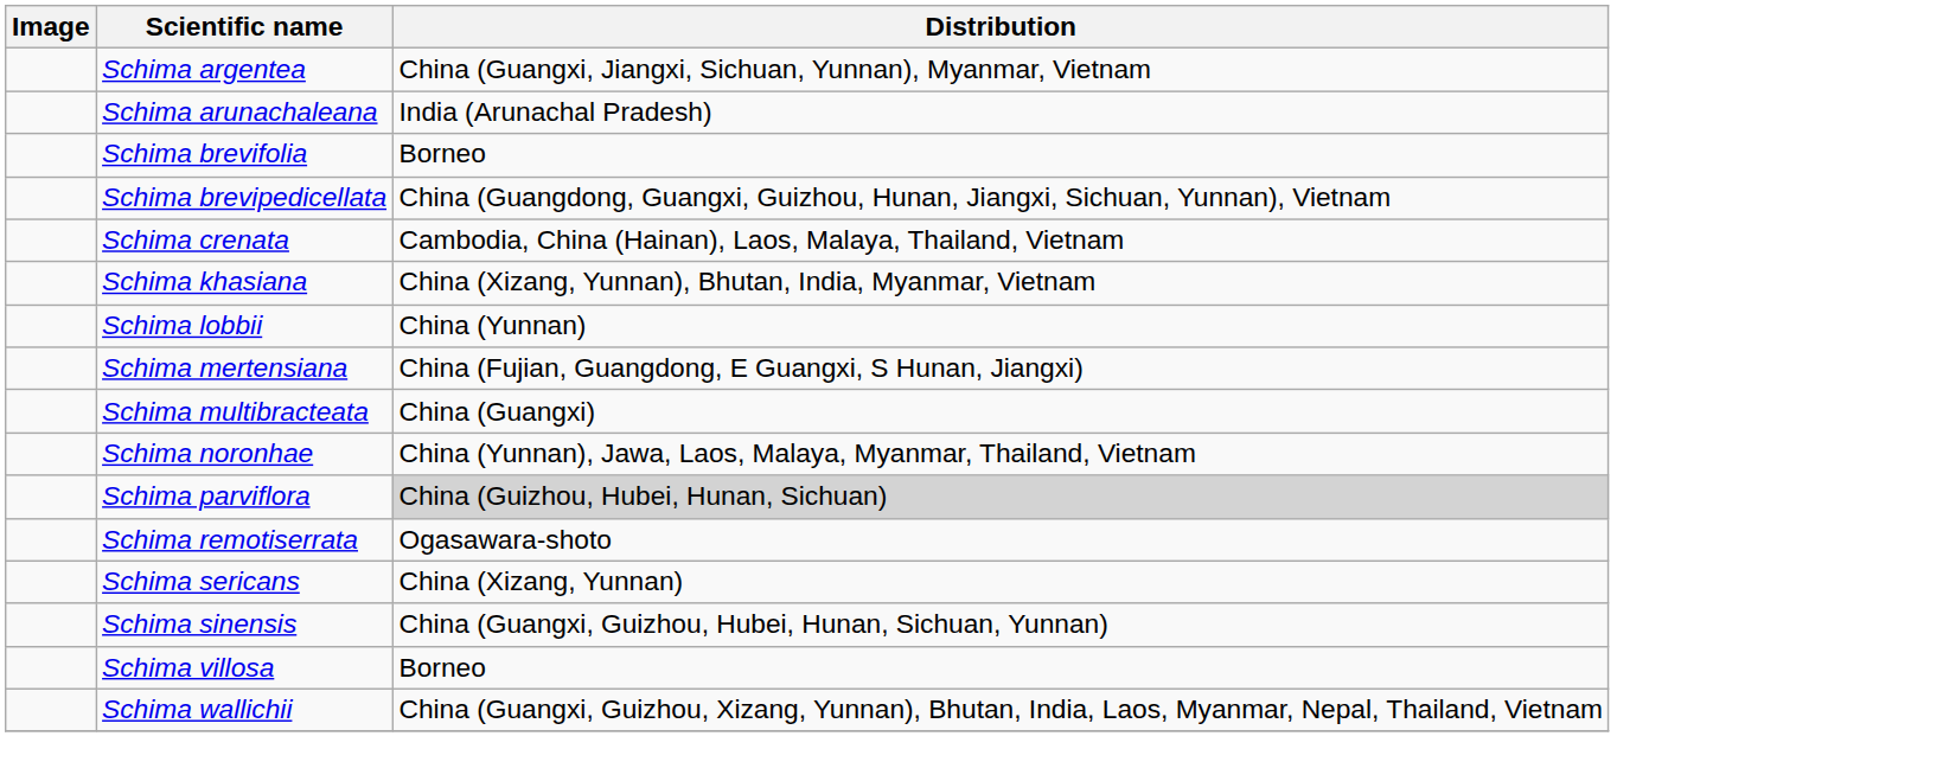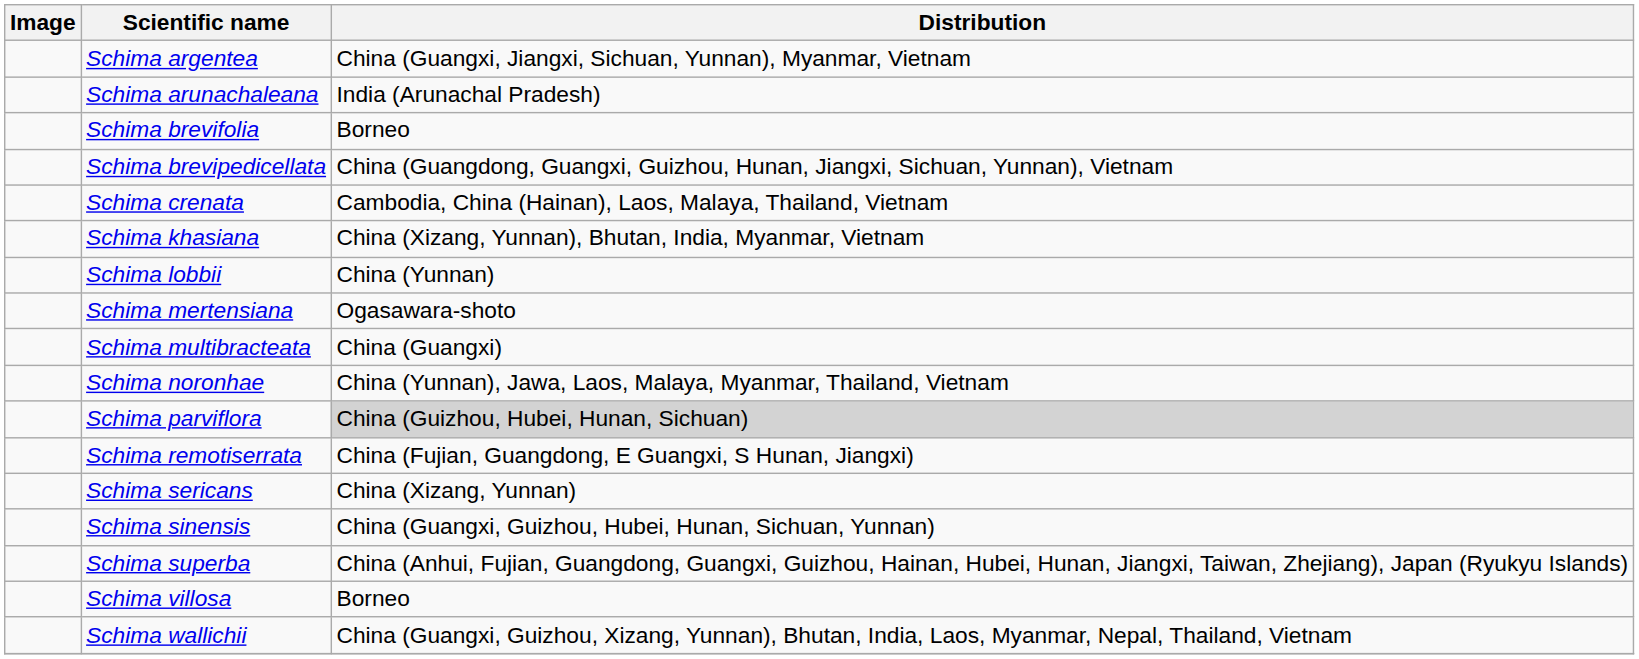 <table class="wikitable">
 <tr>
 <th>Image</th>
 <th>Scientific name</th>
 <th>Distribution</th>
 </tr>
 <tr>
 <td></td>
 <td><em><a href='#'>Schima argentea</a></em> </td>
 <td>China (Guangxi, Jiangxi, Sichuan, Yunnan), Myanmar, Vietnam</td>
 </tr>
 <tr>
 <td></td>
 <td><em><a href='#'>Schima arunachaleana</a></em> </td>
 <td>India (Arunachal Pradesh)</td>
 </tr>
 <tr>
 <td></td>
 <td><em><a href='#'>Schima brevifolia</a></em> </td>
 <td>Borneo</td>
 </tr>
 <tr>
 <td></td>
 <td><em><a href='#'>Schima brevipedicellata</a></em> </td>
 <td>China (Guangdong, Guangxi, Guizhou, Hunan, Jiangxi, Sichuan, Yunnan), Vietnam</td>
 </tr>
 <tr>
 <td></td>
 <td><em><a href='#'>Schima crenata</a></em> </td>
 <td>Cambodia, China (Hainan), Laos, Malaya, Thailand, Vietnam</td>
 </tr>
 <tr>
 <td></td>
 <td><em><a href='#'>Schima khasiana</a></em> </td>
 <td>China (Xizang, Yunnan), Bhutan, India, Myanmar, Vietnam</td>
 </tr>
 <tr>
 <td></td>
 <td><em><a href='#'>Schima lobbii</a></em> </td>
 <td>China (Yunnan)</td>
 </tr>
 <tr>
 <td></td>
 <td><em><a href='#'>Schima mertensiana</a></em> </td>
-<td>China (Fujian, Guangdong, E Guangxi, S Hunan, Jiangxi)</td>
+<td>Ogasawara-shoto</td>
 </tr>
 <tr>
 <td></td>
 <td><em><a href='#'>Schima multibracteata</a></em> </td>
 <td>China (Guangxi)</td>
 </tr>
 <tr>
 <td></td>
 <td><em><a href='#'>Schima noronhae</a></em> </td>
 <td>China (Yunnan), Jawa, Laos, Malaya, Myanmar, Thailand, Vietnam</td>
 </tr>
 <tr>
 <td></td>
 <td><em><a href='#'>Schima parviflora</a></em> </td>
 <td style="background: lightgrey;">China (Guizhou, Hubei, Hunan, Sichuan)</td>
 </tr>
 <tr>
 <td></td>
 <td><em><a href='#'>Schima remotiserrata</a></em> </td>
-<td>Ogasawara-shoto</td>
+<td>China (Fujian, Guangdong, E Guangxi, S Hunan, Jiangxi)</td>
 </tr>
 <tr>
 <td></td>
 <td><em><a href='#'>Schima sericans</a></em> </td>
 <td>China (Xizang, Yunnan)</td>
 </tr>
 <tr>
 <td></td>
 <td><em><a href='#'>Schima sinensis</a></em> </td>
 <td>China (Guangxi, Guizhou, Hubei, Hunan, Sichuan, Yunnan)</td>
+</tr>
+<tr>
+<td></td>
+<td><em><a href='#'>Schima superba</a></em> </td>
+<td>China (Anhui, Fujian, Guangdong, Guangxi, Guizhou, Hainan, Hubei, Hunan, Jiangxi, Taiwan, Zhejiang), Japan (Ryukyu Islands)</td>
 </tr>
 <tr>
 <td></td>
 <td><em><a href='#'>Schima villosa</a></em> </td>
 <td>Borneo</td>
 </tr>
 <tr>
 <td></td>
 <td><em><a href='#'>Schima wallichii</a></em> </td>
 <td>China (Guangxi, Guizhou, Xizang, Yunnan), Bhutan, India, Laos, Myanmar, Nepal, Thailand, Vietnam</td>
 </tr>
 <tr>
 </tr>
 </table>
